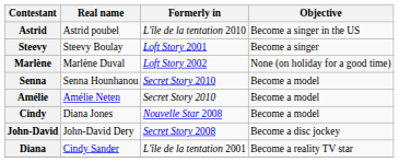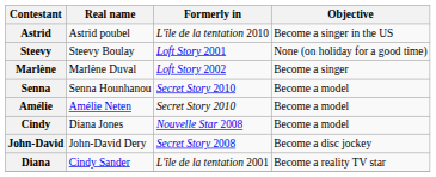 <table class="wikitable" style="font-size:90%;">
 <tr>
 <th>Contestant</th>
 <th>Real name</th>
 <th>Formerly in</th>
 <th>Objective</th>
 </tr>
 <tr>
 <th>Astrid</th>
 <td>Astrid poubel</td>
 <td><em>L'île de la tentation</em> 2010</td>
 <td>Become a singer in the US</td>
 </tr>
 <tr>
 <th>Steevy</th>
 <td>Steevy Boulay</td>
 <td><a href='#'><em>Loft Story</em> 2001</a></td>
-<td>Become a singer</td>
+<td>None (on holiday for a good time)</td>
 </tr>
 <tr>
 <th>Marlène</th>
 <td>Marlène Duval</td>
 <td><a href='#'><em>Loft Story</em> 2002</a></td>
-<td>None (on holiday for a good time)</td>
+<td>Become a singer</td>
 </tr>
 <tr>
 <th>Senna</th>
 <td>Senna Hounhanou</td>
 <td><a href='#'><em>Secret Story</em> 2010</a></td>
 <td>Become a model</td>
 </tr>
 <tr>
 <th>Amélie</th>
 <td><a href='#'>Amélie Neten</a></td>
 <td><em>Secret Story 2010</em></td>
 <td>Become a model</td>
 </tr>
 <tr>
 <th>Cindy</th>
 <td>Diana Jones</td>
 <td><a href='#'><em>Nouvelle Star</em> 2008</a></td>
 <td>Become a model</td>
 </tr>
 <tr>
 <th>John-David</th>
 <td>John-David Dery</td>
 <td><a href='#'><em>Secret Story</em> 2008</a></td>
 <td>Become a disc jockey</td>
 </tr>
 <tr>
 <th>Diana</th>
 <td><a href='#'>Cindy Sander</a></td>
 <td><em>L'île de la tentation</em> 2001</td>
 <td>Become a reality TV star</td>
 </tr>
 <tr>
 </tr>
 </table>
